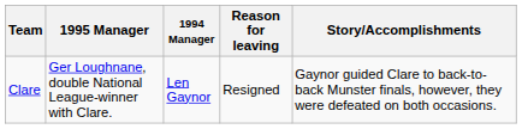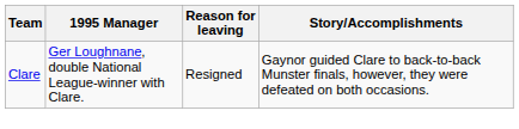 <table class="wikitable" border="1">
 <tr>
 <th>Team</th>
 <th>1995 Manager</th>
-<th><small>1994 Manager</small></th>
 <th>Reason for leaving</th>
 <th>Story/Accomplishments</th>
 </tr>
 <tr>
 <td><a href='#'>Clare</a></td>
 <td><a href='#'>Ger Loughnane</a>, double National League-winner with Clare.</td>
-<td><a href='#'>Len Gaynor</a></td>
 <td>Resigned</td>
 <td>Gaynor guided Clare to back-to-back Munster finals, however, they were defeated on both occasions.</td>
 </tr>
 </table>
